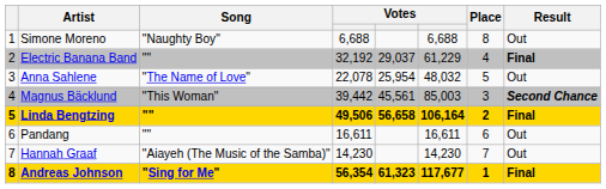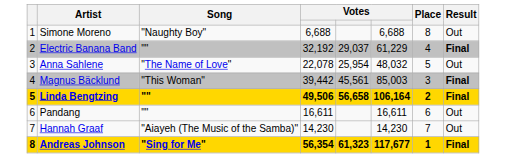 <table class="sortable wikitable" style="margin: 1em auto 1em auto; text-align:center;">
 <tr>
 <th rowspan="2"></th>
 <th rowspan="2">Artist</th>
 <th rowspan="2">Song</th>
 <th colspan="3">Votes</th>
 <th rowspan="2">Place</th>
 <th rowspan="2" class="unsortable">Result</th>
 </tr>
 <tr>
 <th></th>
 <th></th>
 <th></th>
 </tr>
 <tr>
 <td>1</td>
 <td align="left">Simone Moreno</td>
 <td align="left">"Naughty Boy"</td>
 <td>6,688</td>
 <td></td>
 <td>6,688</td>
 <td>8</td>
 <td align="left">Out</td>
 </tr>
 <tr style="background:silver;">
 <td>2</td>
 <td align="left"><a href='#'>Electric Banana Band</a></td>
 <td align="left">""</td>
 <td>32,192</td>
 <td>29,037</td>
 <td>61,229</td>
 <td>4</td>
 <td align="left"><strong>Final</strong></td>
 </tr>
 <tr>
 <td>3</td>
 <td align="left"><a href='#'>Anna Sahlene</a></td>
 <td align="left">"<a href='#'>The Name of Love</a>"</td>
 <td>22,078</td>
 <td>25,954</td>
 <td>48,032</td>
 <td>5</td>
 <td align="left">Out</td>
 </tr>
 <tr style="background:silver;">
 <td>4</td>
 <td align="left"><a href='#'>Magnus Bäcklund</a></td>
 <td align="left">"This Woman"</td>
 <td>39,442</td>
 <td>45,561</td>
 <td>85,003</td>
 <td>3</td>
-<td align="left"><strong><em>Second Chance</em></strong></td>
+<td align="left"><strong>Final</strong></td>
 </tr>
 <tr style="background:gold;">
 <td><strong>5</strong></td>
 <td align="left"><strong><a href='#'>Linda Bengtzing</a></strong></td>
 <td align="left"><strong>""</strong></td>
 <td><strong>49,506</strong></td>
 <td><strong>56,658</strong></td>
 <td><strong>106,164</strong></td>
 <td><strong>2</strong></td>
 <td align="left"><strong>Final</strong></td>
 </tr>
 <tr>
 <td>6</td>
 <td align="left">Pandang</td>
 <td align="left">""</td>
 <td>16,611</td>
 <td></td>
 <td>16,611</td>
 <td>6</td>
 <td align="left">Out</td>
 </tr>
 <tr>
 <td>7</td>
 <td align="left"><a href='#'>Hannah Graaf</a></td>
 <td align="left">"Aiayeh (The Music of the Samba)"</td>
 <td>14,230</td>
 <td></td>
 <td>14,230</td>
 <td>7</td>
 <td align="left">Out</td>
 </tr>
 <tr style="background:gold;">
 <td><strong>8</strong></td>
 <td align="left"><strong><a href='#'>Andreas Johnson</a></strong></td>
 <td align="left"><strong>"<a href='#'>Sing for Me</a>"</strong></td>
 <td><strong>56,354</strong></td>
 <td><strong>61,323</strong></td>
 <td><strong>117,677</strong></td>
 <td><strong>1</strong></td>
 <td align="left"><strong>Final</strong></td>
 </tr>
 </table>
